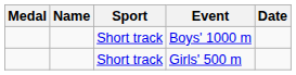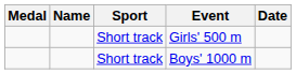 <table class="wikitable sortable" style="font-size: 95%">
 <tr>
 <th>Medal</th>
 <th>Name</th>
 <th>Sport</th>
 <th>Event</th>
 <th>Date</th>
 </tr>
 <tr>
 <td></td>
 <td></td>
 <td><a href='#'>Short track</a></td>
-<td><a href='#'>Boys' 1000 m</a></td>
+<td><a href='#'>Girls' 500 m</a></td>
 <td></td>
 </tr>
 <tr>
 <td></td>
 <td></td>
 <td><a href='#'>Short track</a></td>
-<td><a href='#'>Girls' 500 m</a></td>
+<td><a href='#'>Boys' 1000 m</a></td>
 <td></td>
 </tr>
 </table>
